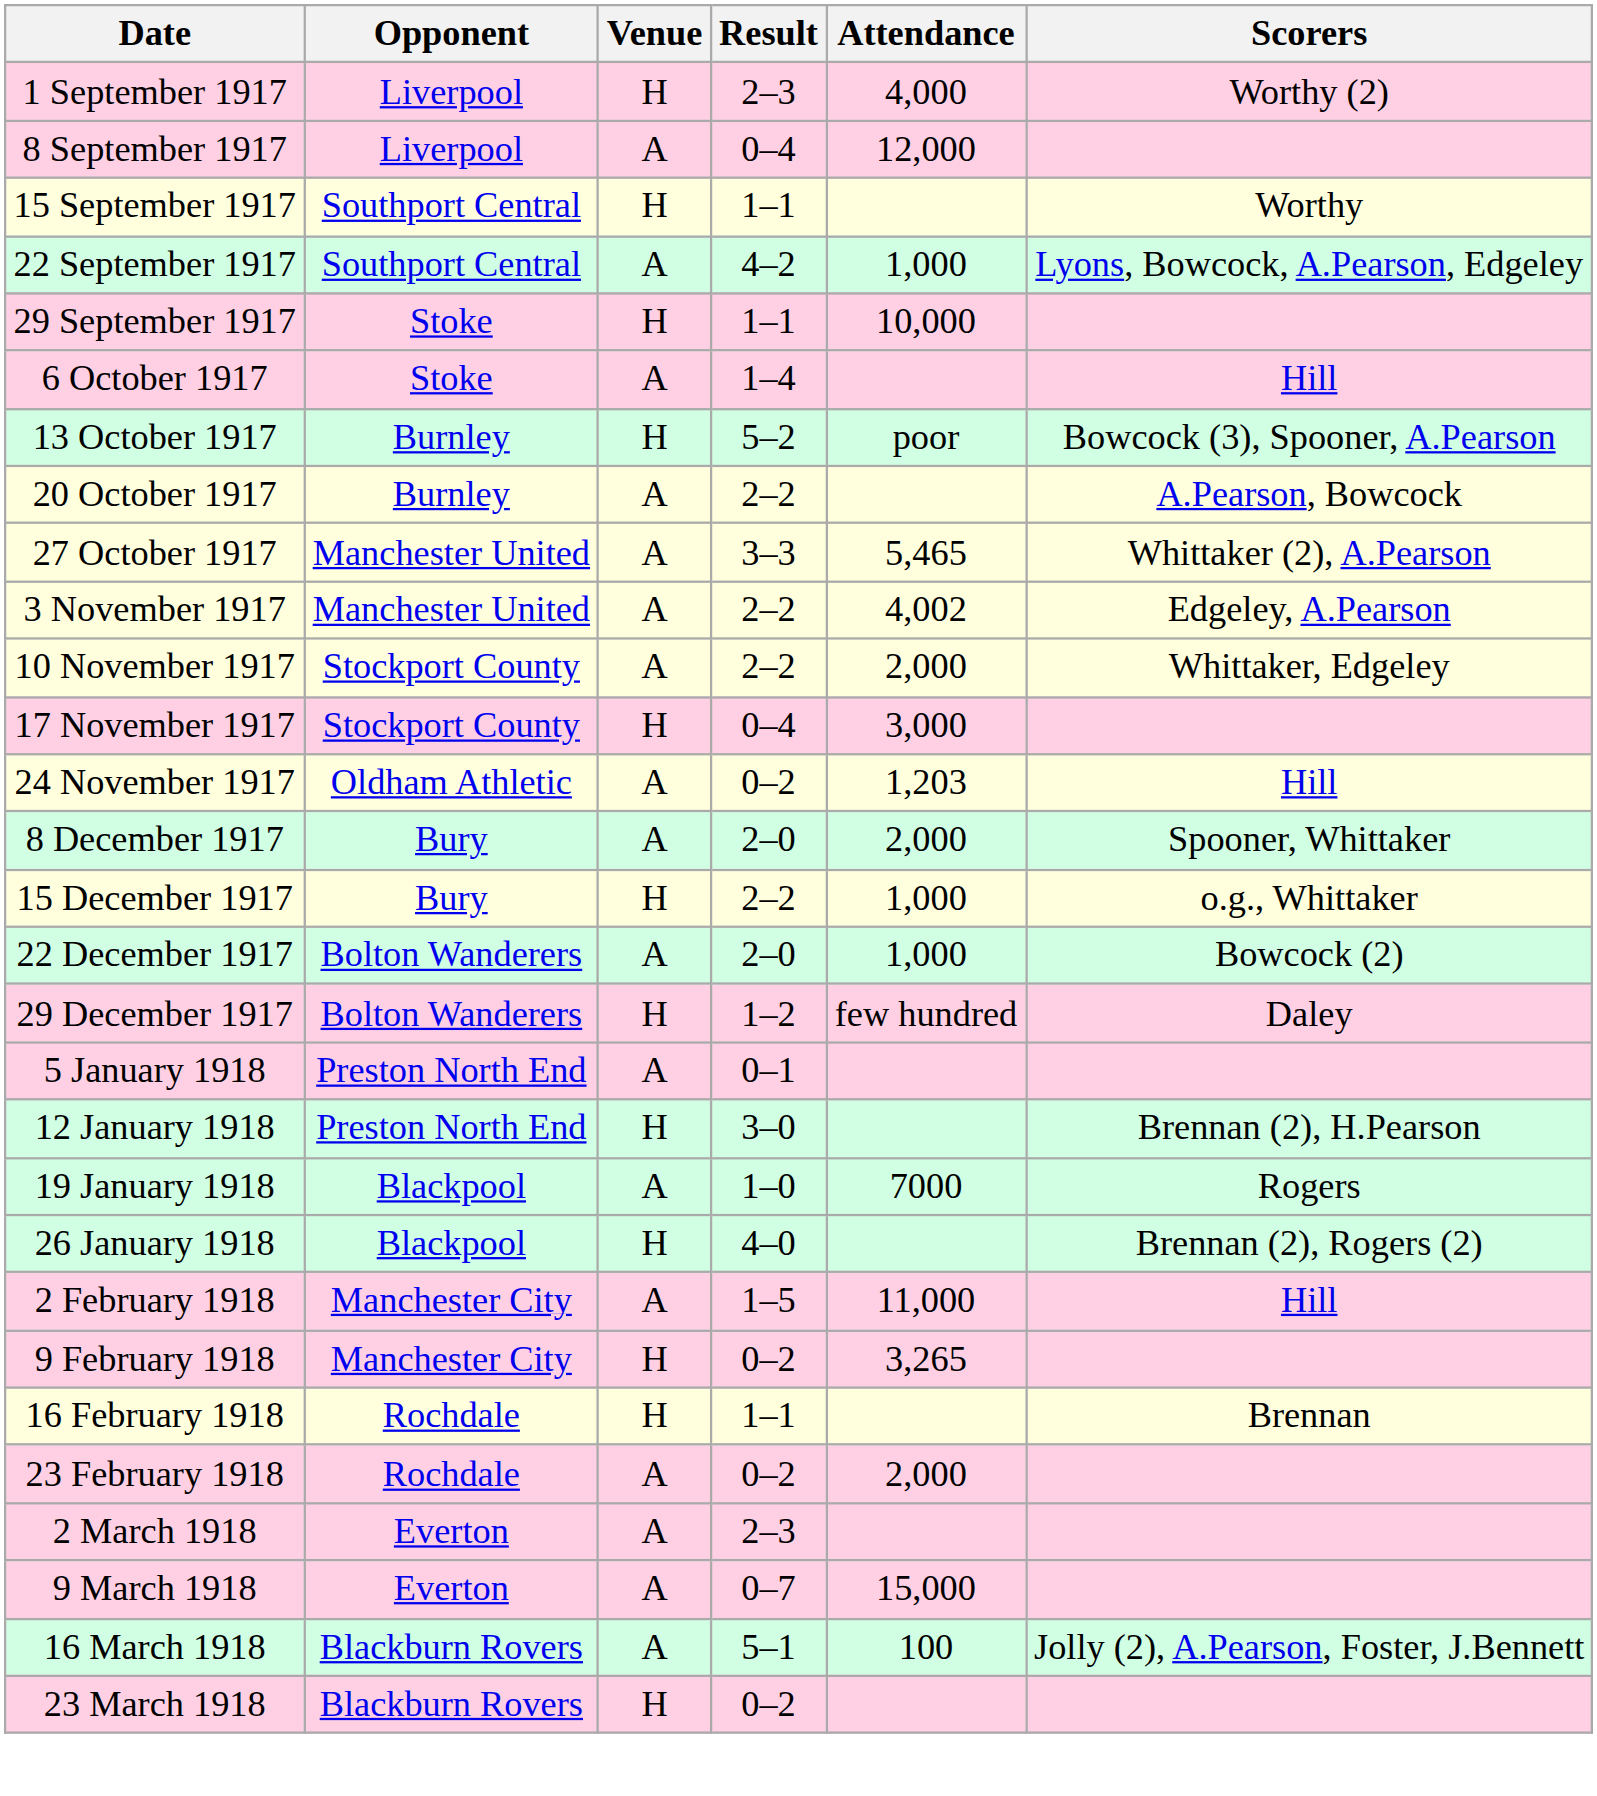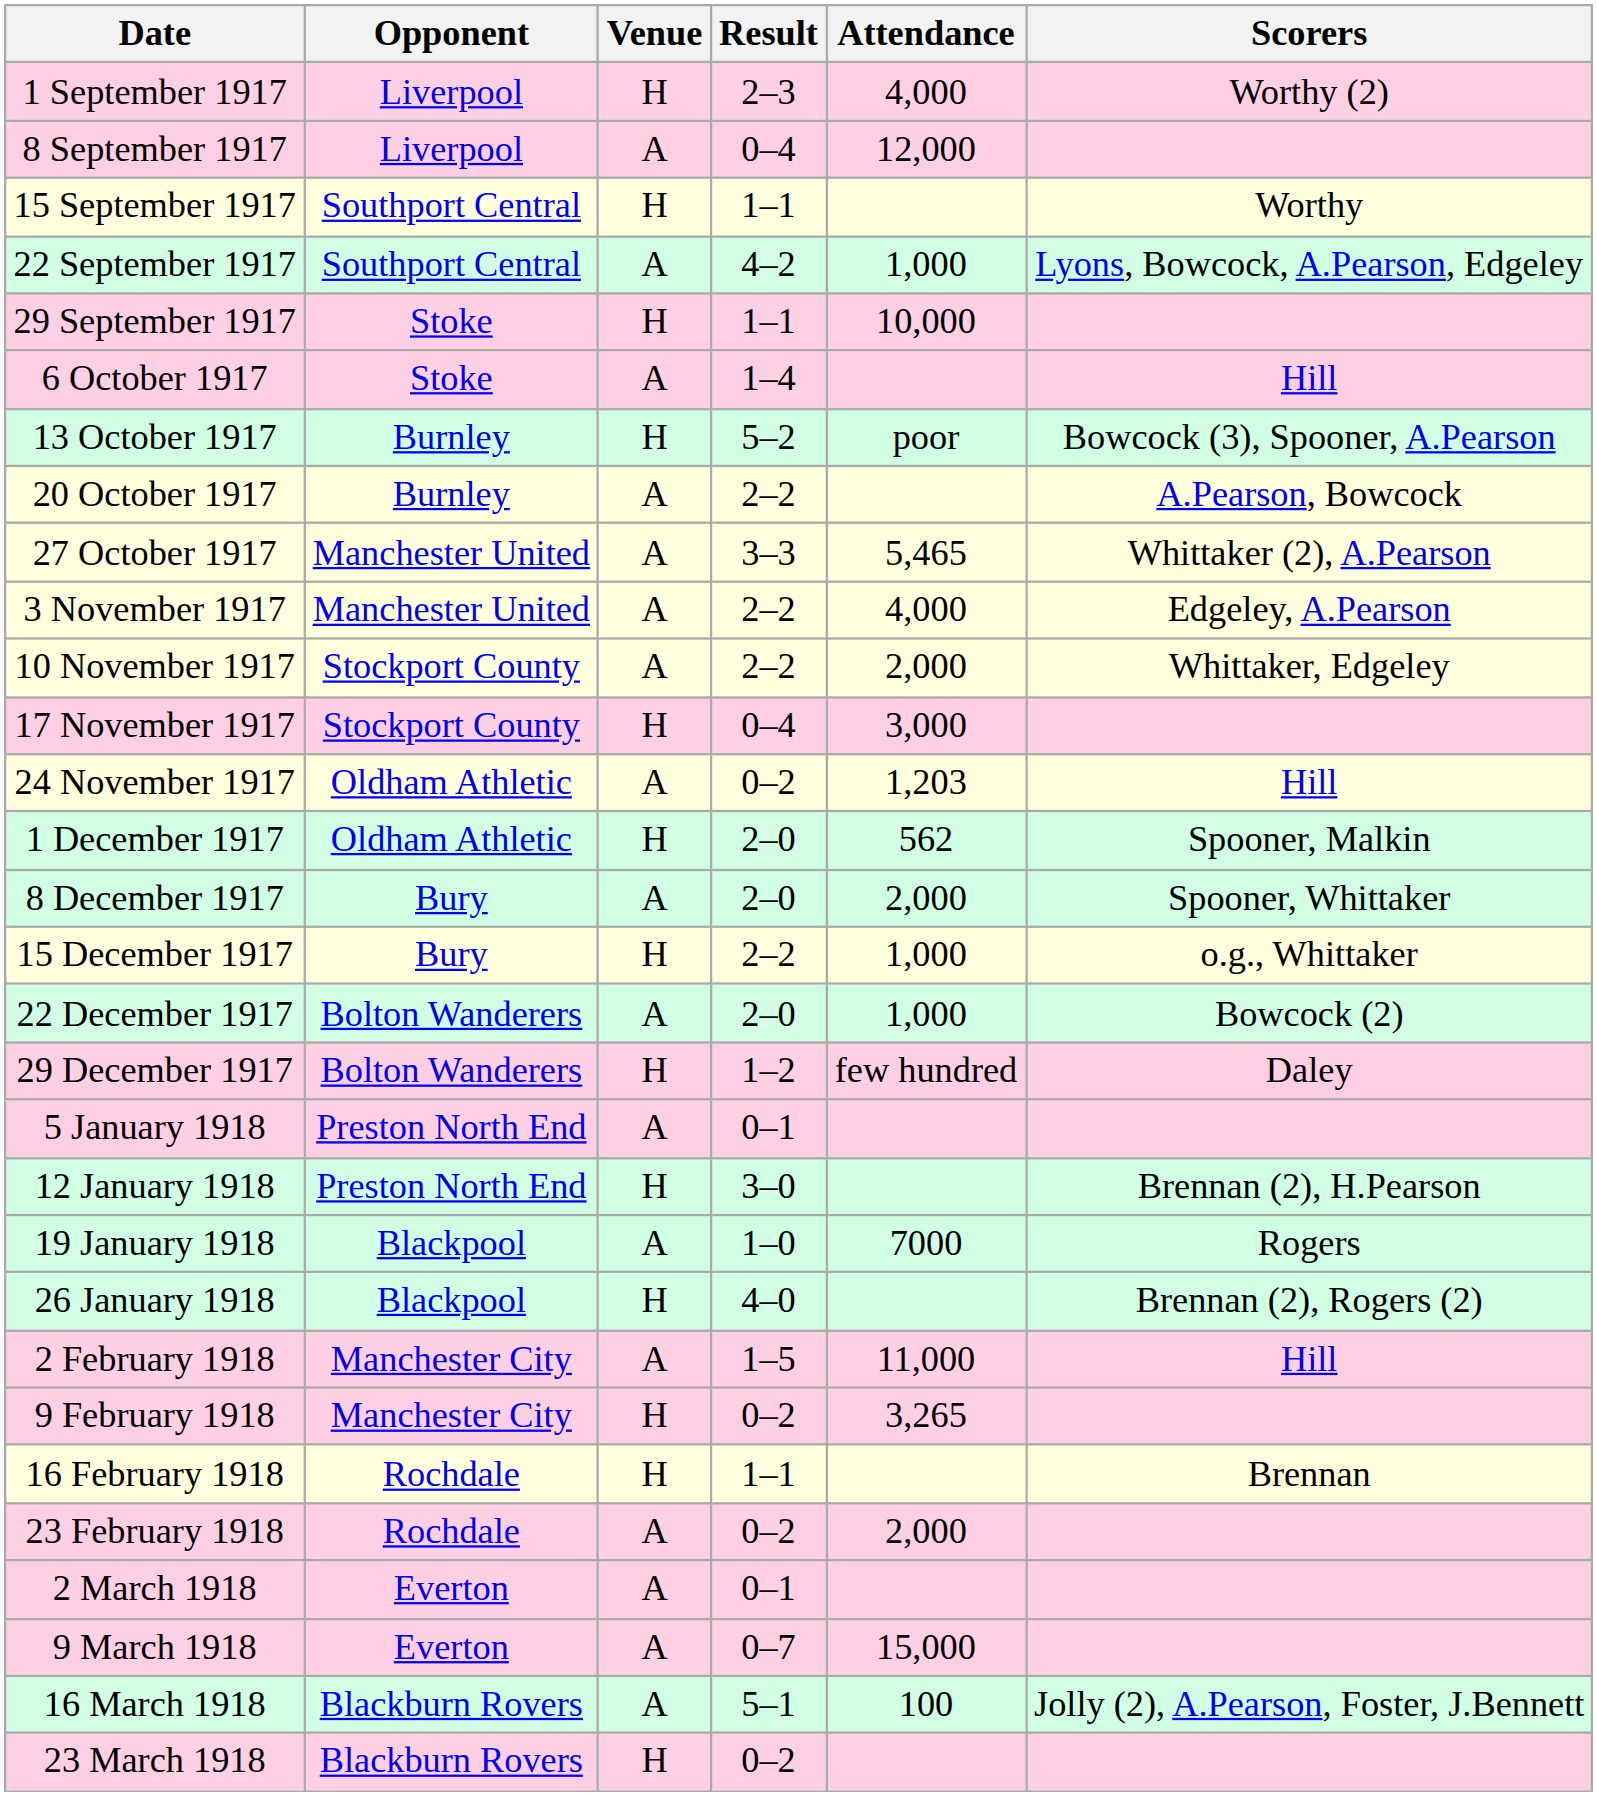 <table class="wikitable sortable" style="font-size:100%; text-align:center">
 <tr>
 <th>Date</th>
 <th>Opponent</th>
 <th>Venue</th>
 <th>Result</th>
 <th>Attendance</th>
 <th>Scorers</th>
 </tr>
 <tr style="background-color: #ffd0e3;">
 <td>1 September 1917</td>
 <td><a href='#'>Liverpool</a></td>
 <td>H</td>
 <td>2–3</td>
 <td>4,000</td>
 <td>Worthy (2)</td>
 </tr>
 <tr style="background-color: #ffd0e3;">
 <td>8 September 1917</td>
 <td><a href='#'>Liverpool</a></td>
 <td>A</td>
 <td>0–4</td>
 <td>12,000</td>
 <td></td>
 </tr>
 <tr style="background:#ffd;">
 <td>15 September 1917</td>
 <td><a href='#'>Southport Central</a></td>
 <td>H</td>
 <td>1–1</td>
 <td></td>
 <td>Worthy</td>
 </tr>
 <tr style="background-color: #d0ffe3;">
 <td>22 September 1917</td>
 <td><a href='#'>Southport Central</a></td>
 <td>A</td>
 <td>4–2</td>
 <td>1,000</td>
 <td><a href='#'>Lyons</a>, Bowcock, <a href='#'>A.Pearson</a>, Edgeley</td>
 </tr>
 <tr style="background-color: #ffd0e3;">
 <td>29 September 1917</td>
 <td><a href='#'>Stoke</a></td>
 <td>H</td>
 <td>1–1</td>
 <td>10,000</td>
 <td></td>
 </tr>
 <tr style="background-color: #ffd0e3;">
 <td>6 October 1917</td>
 <td><a href='#'>Stoke</a></td>
 <td>A</td>
 <td>1–4</td>
 <td></td>
 <td><a href='#'>Hill</a></td>
 </tr>
 <tr style="background-color: #d0ffe3;">
 <td>13 October 1917</td>
 <td><a href='#'>Burnley</a></td>
 <td>H</td>
 <td>5–2</td>
 <td>poor</td>
 <td>Bowcock (3), Spooner, <a href='#'>A.Pearson</a></td>
 </tr>
 <tr style="background:#ffd;">
 <td>20 October 1917</td>
 <td><a href='#'>Burnley</a></td>
 <td>A</td>
 <td>2–2</td>
 <td></td>
 <td><a href='#'>A.Pearson</a>, Bowcock</td>
 </tr>
 <tr style="background:#ffd;">
 <td>27 October 1917</td>
 <td><a href='#'>Manchester United</a></td>
 <td>A</td>
 <td>3–3</td>
 <td>5,465</td>
 <td>Whittaker (2), <a href='#'>A.Pearson</a></td>
 </tr>
 <tr style="background:#ffd;">
 <td>3 November 1917</td>
 <td><a href='#'>Manchester United</a></td>
 <td>A</td>
 <td>2–2</td>
-<td>4,002</td>
+<td>4,000</td>
 <td>Edgeley, <a href='#'>A.Pearson</a></td>
 </tr>
 <tr style="background:#ffd;">
 <td>10 November 1917</td>
 <td><a href='#'>Stockport County</a></td>
 <td>A</td>
 <td>2–2</td>
 <td>2,000</td>
 <td>Whittaker, Edgeley</td>
 </tr>
 <tr style="background-color: #ffd0e3;">
 <td>17 November 1917</td>
 <td><a href='#'>Stockport County</a></td>
 <td>H</td>
 <td>0–4</td>
 <td>3,000</td>
 <td></td>
 </tr>
 <tr style="background:#ffd;">
 <td>24 November 1917</td>
 <td><a href='#'>Oldham Athletic</a></td>
 <td>A</td>
 <td>0–2</td>
 <td>1,203</td>
 <td><a href='#'>Hill</a></td>
+</tr>
+<tr style="background-color: #d0ffe3;">
+<td>1 December 1917</td>
+<td><a href='#'>Oldham Athletic</a></td>
+<td>H</td>
+<td>2–0</td>
+<td>562</td>
+<td>Spooner, Malkin</td>
 </tr>
 <tr style="background-color: #d0ffe3;">
 <td>8 December 1917</td>
 <td><a href='#'>Bury</a></td>
 <td>A</td>
 <td>2–0</td>
 <td>2,000</td>
 <td>Spooner, Whittaker</td>
 </tr>
 <tr style="background:#ffd;">
 <td>15 December 1917</td>
 <td><a href='#'>Bury</a></td>
 <td>H</td>
 <td>2–2</td>
 <td>1,000</td>
 <td>o.g., Whittaker</td>
 </tr>
 <tr style="background-color: #d0ffe3;">
 <td>22 December 1917</td>
 <td><a href='#'>Bolton Wanderers</a></td>
 <td>A</td>
 <td>2–0</td>
 <td>1,000</td>
 <td>Bowcock (2)</td>
 </tr>
 <tr style="background-color: #ffd0e3;">
 <td>29 December 1917</td>
 <td><a href='#'>Bolton Wanderers</a></td>
 <td>H</td>
 <td>1–2</td>
 <td>few hundred</td>
 <td>Daley</td>
 </tr>
 <tr style="background-color: #ffd0e3;">
 <td>5 January 1918</td>
 <td><a href='#'>Preston North End</a></td>
 <td>A</td>
 <td>0–1</td>
 <td></td>
 <td></td>
 </tr>
 <tr style="background-color: #d0ffe3;">
 <td>12 January 1918</td>
 <td><a href='#'>Preston North End</a></td>
 <td>H</td>
 <td>3–0</td>
 <td></td>
 <td>Brennan (2), H.Pearson</td>
 </tr>
 <tr style="background-color: #d0ffe3;">
 <td>19 January 1918</td>
 <td><a href='#'>Blackpool</a></td>
 <td>A</td>
 <td>1–0</td>
 <td>7000</td>
 <td>Rogers</td>
 </tr>
 <tr style="background-color: #d0ffe3;">
 <td>26 January 1918</td>
 <td><a href='#'>Blackpool</a></td>
 <td>H</td>
 <td>4–0</td>
 <td></td>
 <td>Brennan (2), Rogers (2)</td>
 </tr>
 <tr style="background-color: #ffd0e3;">
 <td>2 February 1918</td>
 <td><a href='#'>Manchester City</a></td>
 <td>A</td>
 <td>1–5</td>
 <td>11,000</td>
 <td><a href='#'>Hill</a></td>
 </tr>
 <tr style="background-color: #ffd0e3;">
 <td>9 February 1918</td>
 <td><a href='#'>Manchester City</a></td>
 <td>H</td>
 <td>0–2</td>
 <td>3,265</td>
 <td></td>
 </tr>
 <tr style="background:#ffd;">
 <td>16 February 1918</td>
 <td><a href='#'>Rochdale</a></td>
 <td>H</td>
 <td>1–1</td>
 <td></td>
 <td>Brennan</td>
 </tr>
 <tr style="background-color: #ffd0e3;">
 <td>23 February 1918</td>
 <td><a href='#'>Rochdale</a></td>
 <td>A</td>
 <td>0–2</td>
 <td>2,000</td>
 <td></td>
 </tr>
 <tr style="background-color: #ffd0e3;">
 <td>2 March 1918</td>
 <td><a href='#'>Everton</a></td>
 <td>A</td>
-<td>2–3</td>
+<td>0–1</td>
 <td></td>
 <td></td>
 </tr>
 <tr style="background-color: #ffd0e3;">
 <td>9 March 1918</td>
 <td><a href='#'>Everton</a></td>
 <td>A</td>
 <td>0–7</td>
 <td>15,000</td>
 <td></td>
 </tr>
 <tr style="background-color: #d0ffe3;">
 <td>16 March 1918</td>
 <td><a href='#'>Blackburn Rovers</a></td>
 <td>A</td>
 <td>5–1</td>
 <td>100</td>
 <td>Jolly (2), <a href='#'>A.Pearson</a>, Foster, J.Bennett</td>
 </tr>
 <tr style="background-color: #ffd0e3;">
 <td>23 March 1918</td>
 <td><a href='#'>Blackburn Rovers</a></td>
 <td>H</td>
 <td>0–2</td>
 <td></td>
 <td></td>
 </tr>
 </table>
